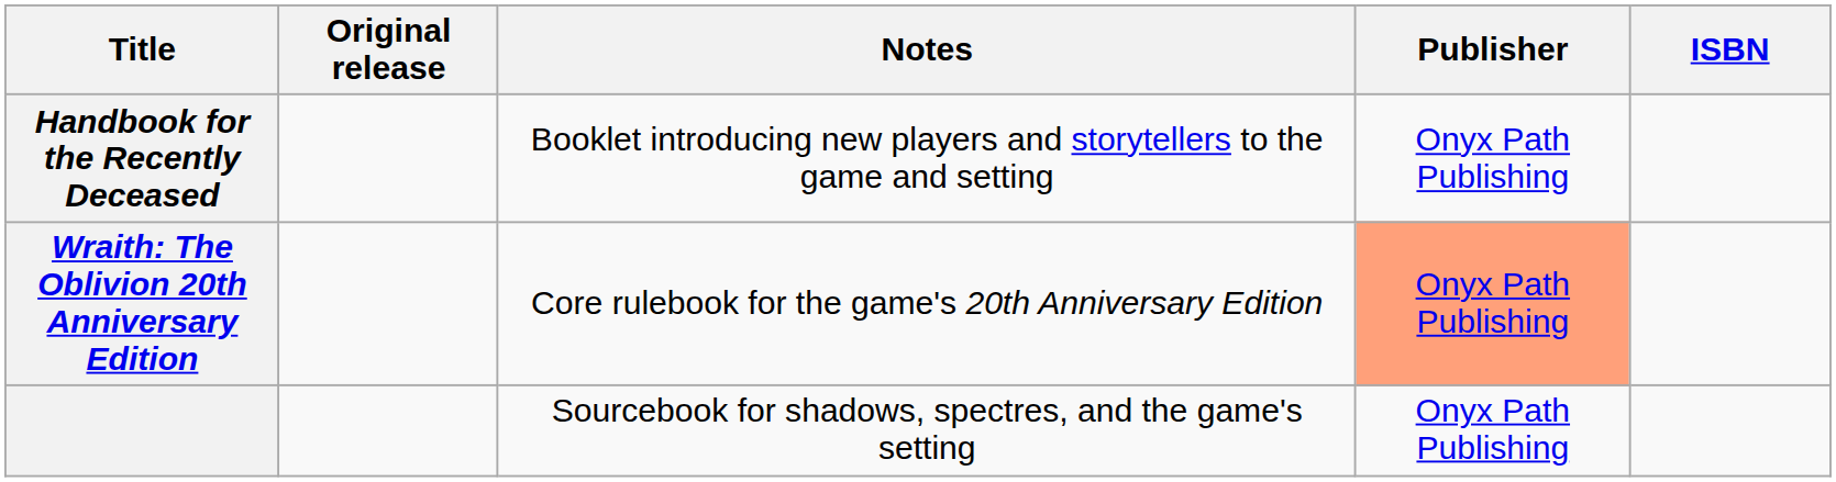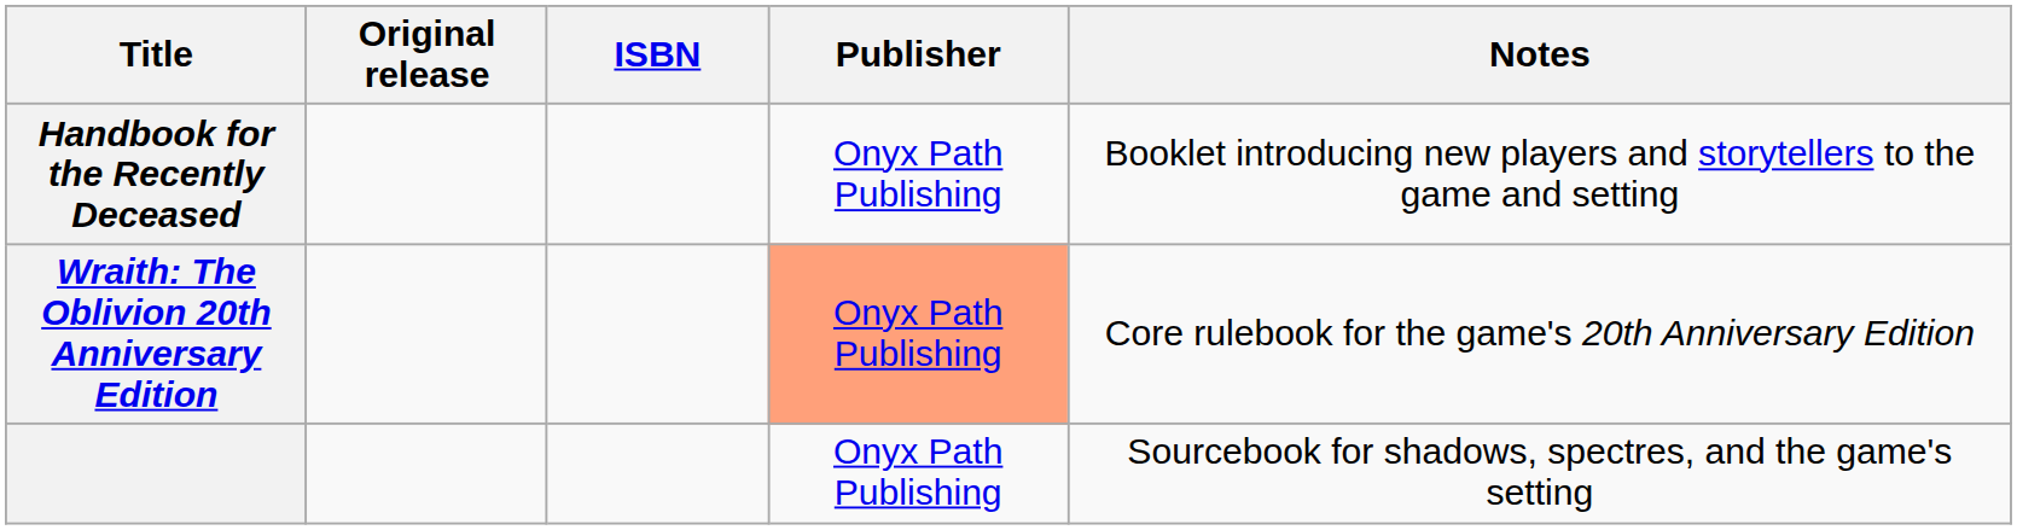 <table class="wikitable sortable plainrowheaders" style="width: 100%;">
 <tr>
 <th scope="col" style="width:15%;">Title</th>
 <th scope="col" style="width:12%;">Original release </th>
+<th scope="col" style="width:11%;"><a href='#'>ISBN</a></th>
+<th scope="col" style="width:15%;">Publisher</th>
 <th scope="col" style="width:47%;" class="unsortable">Notes</th>
-<th scope="col" style="width:15%;">Publisher</th>
-<th scope="col" style="width:11%;"><a href='#'>ISBN</a></th>
 </tr>
 <tr style="text-align: center;">
 <th scope="row" style="text-align:center;"><em>Handbook for the Recently Deceased</em></th>
 <td></td>
+<td></td>
+<td><a href='#'>Onyx Path Publishing</a></td>
 <td>Booklet introducing new players and <a href='#'>storytellers</a> to the game and setting</td>
-<td><a href='#'>Onyx Path Publishing</a></td>
-<td></td>
 </tr>
 <tr style="text-align: center;">
 <th scope="row" style="text-align:center;"><em><a href='#'>Wraith: The Oblivion 20th Anniversary Edition</a></em></th>
 <td></td>
+<td></td>
+<td style="background: lightsalmon;"><a href='#'>Onyx Path Publishing</a></td>
 <td>Core rulebook for the game's <em>20th Anniversary Edition</em></td>
-<td style="background: lightsalmon;"><a href='#'>Onyx Path Publishing</a></td>
-<td></td>
 </tr>
 <tr style="text-align: center;">
 <th scope="row" style="text-align:center;"></th>
 <td></td>
+<td></td>
+<td><a href='#'>Onyx Path Publishing</a></td>
 <td>Sourcebook for shadows, spectres, and the game's setting</td>
-<td><a href='#'>Onyx Path Publishing</a></td>
-<td></td>
 </tr>
 </table>
